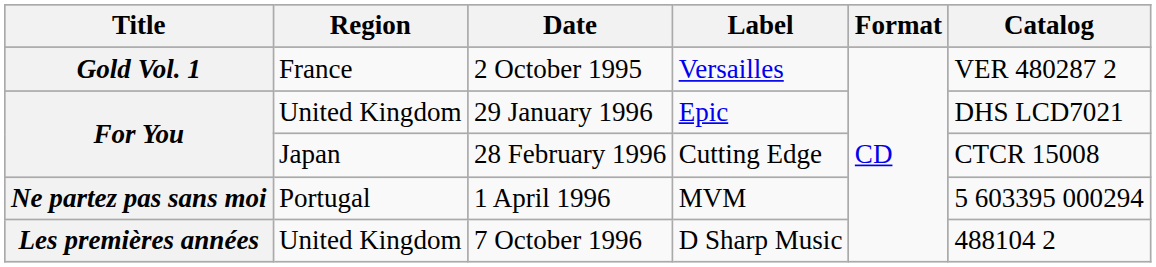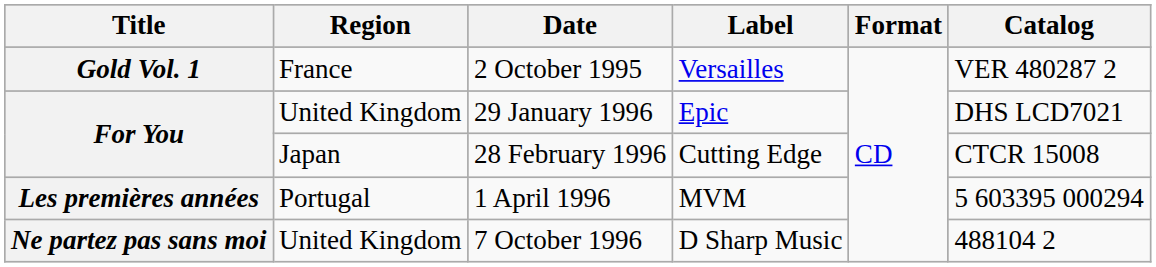 <table class="wikitable plainrowheaders">
 <tr>
 <th>Title</th>
 <th>Region</th>
 <th>Date</th>
 <th>Label</th>
 <th>Format</th>
 <th>Catalog</th>
 </tr>
 <tr>
 <th scope="row"><em>Gold Vol. 1</em></th>
 <td>France</td>
 <td>2 October 1995</td>
 <td><a href='#'>Versailles</a></td>
 <td rowspan="5"><a href='#'>CD</a></td>
 <td>VER 480287 2</td>
 </tr>
 <tr>
 <th scope="row" rowspan="2"><em>For You</em></th>
 <td>United Kingdom</td>
 <td>29 January 1996</td>
 <td><a href='#'>Epic</a></td>
 <td>DHS LCD7021</td>
 </tr>
 <tr>
 <td>Japan</td>
 <td>28 February 1996</td>
 <td>Cutting Edge</td>
 <td>CTCR 15008</td>
 </tr>
 <tr>
-<th scope="row"><em>Ne partez pas sans moi</em></th>
+<th scope="row"><em>Les premières années</em></th>
 <td>Portugal</td>
 <td>1 April 1996</td>
 <td>MVM</td>
 <td>5 603395 000294</td>
 </tr>
 <tr>
-<th scope="row"><em>Les premières années</em></th>
+<th scope="row"><em>Ne partez pas sans moi</em></th>
 <td>United Kingdom</td>
 <td>7 October 1996</td>
 <td>D Sharp Music</td>
 <td>488104 2</td>
 </tr>
 </table>
